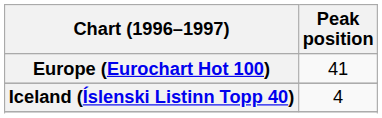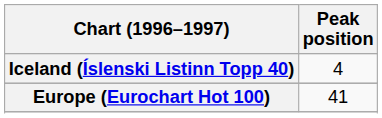 <table class="wikitable sortable plainrowheaders" style="text-align:center">
 <tr>
 <th scope="col">Chart (1996–1997)</th>
 <th scope="col">Peak<br>position</th>
+</tr>
+<tr>
+</tr>
+<tr>
+<th scope="row">Iceland (<a href='#'>Íslenski Listinn Topp 40</a>)</th>
+<td>4</td>
 </tr>
 <tr>
 </tr>
 <tr>
 <th scope="row">Europe (<a href='#'>Eurochart Hot 100</a>)</th>
 <td>41</td>
 </tr>
 <tr>
 </tr>
 <tr>
-<th scope="row">Iceland (<a href='#'>Íslenski Listinn Topp 40</a>)</th>
-<td>4</td>
-</tr>
-<tr>
-</tr>
-<tr>
 </tr>
 <tr>
 </tr>
 <tr>
 </tr>
 </table>
